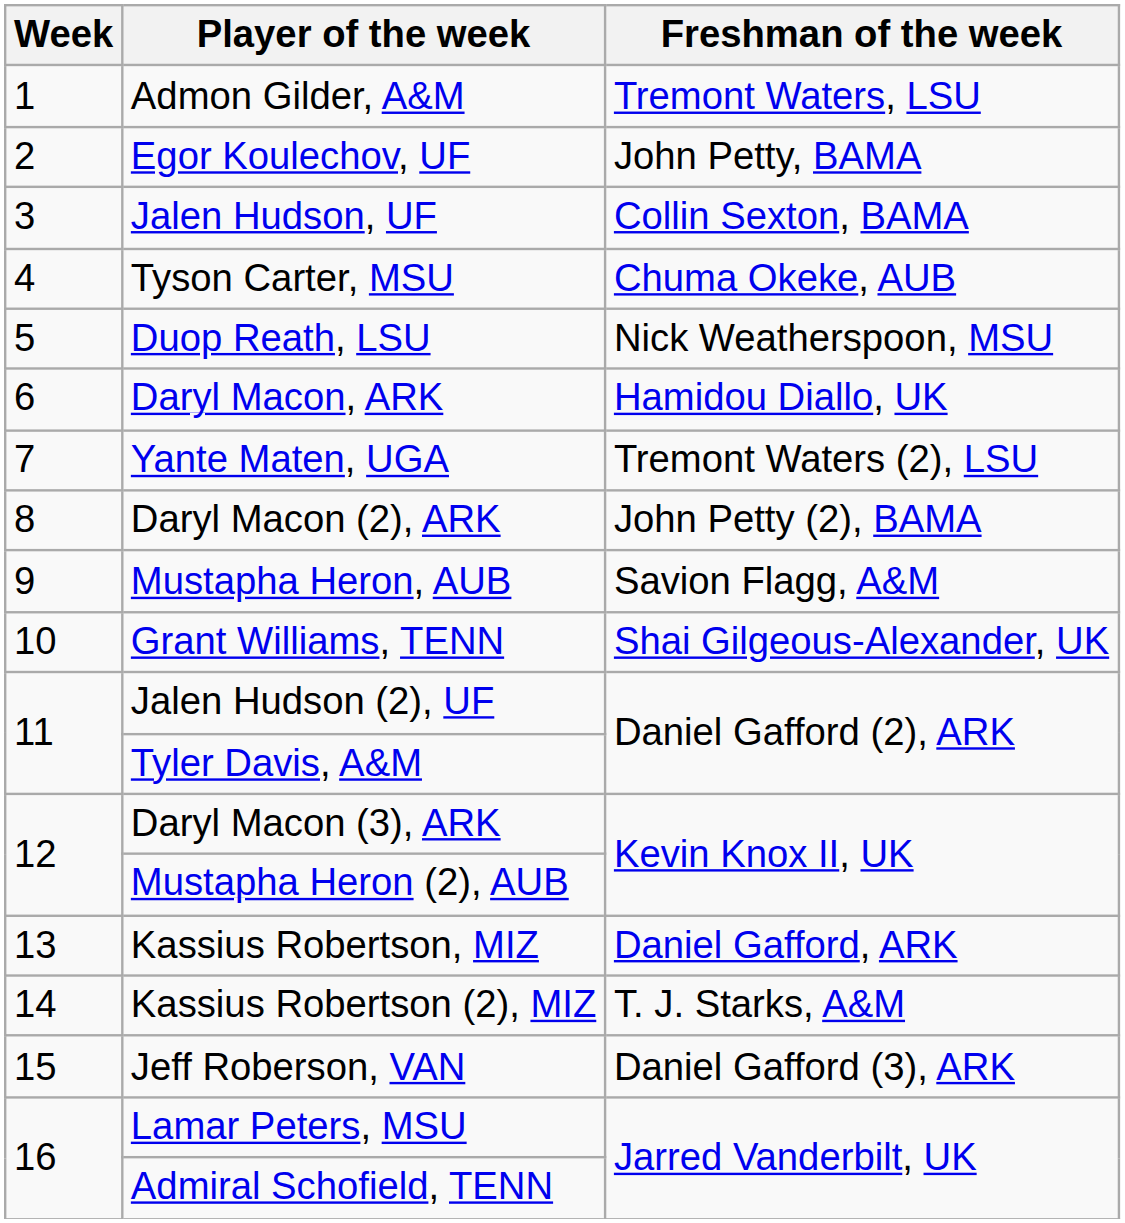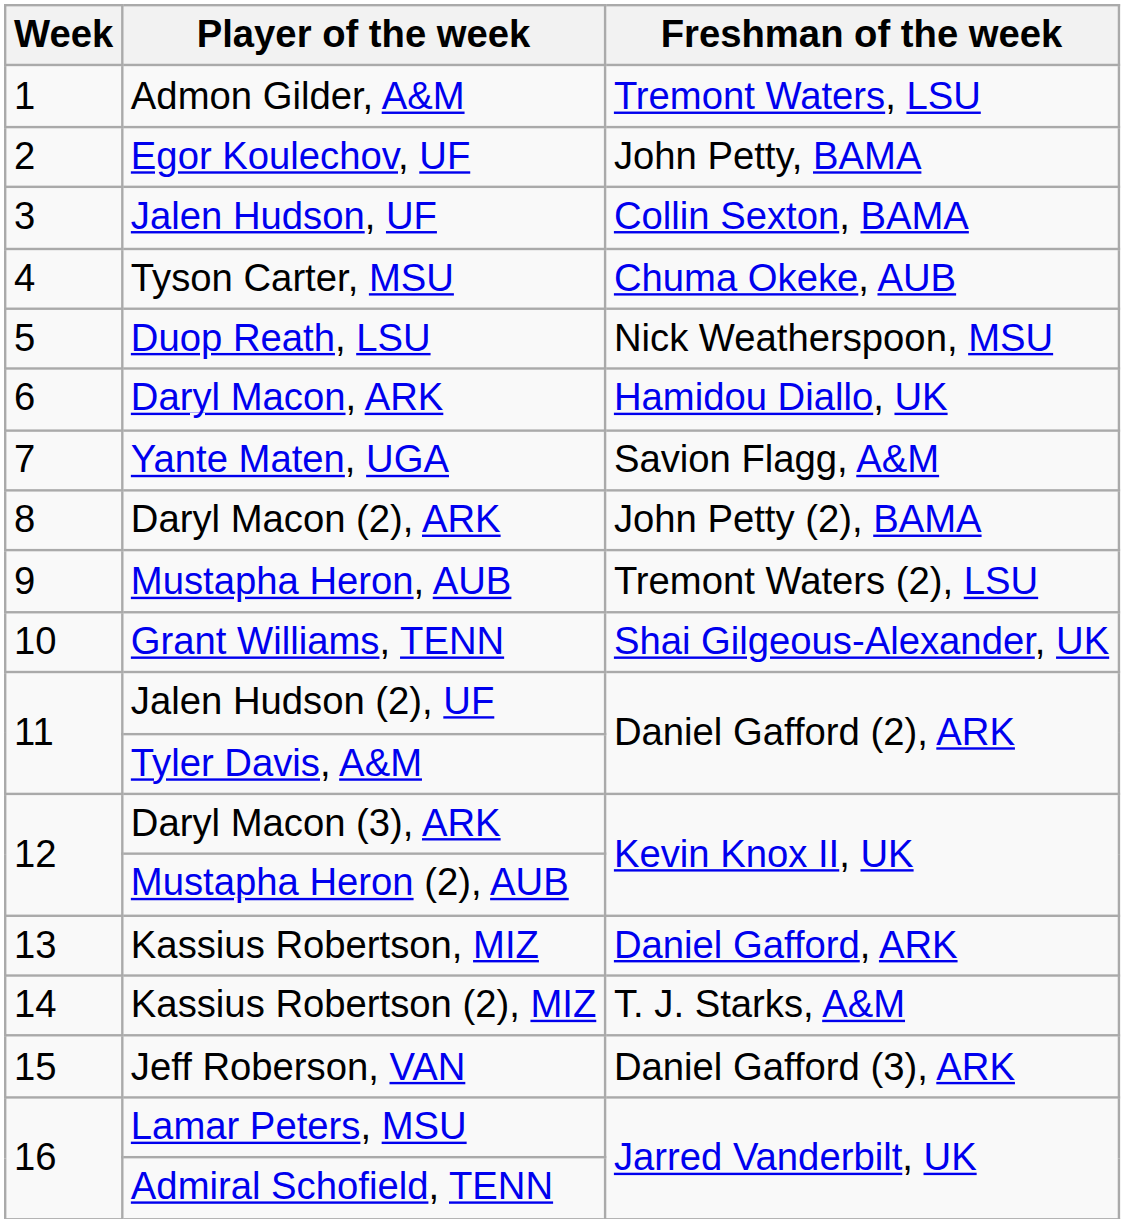 <table class="wikitable" border="1">
 <tr>
 <th>Week</th>
 <th>Player of the week</th>
 <th>Freshman of the week</th>
 </tr>
 <tr>
 <td>1</td>
 <td>Admon Gilder, <a href='#'>A&M</a></td>
 <td><a href='#'>Tremont Waters</a>, <a href='#'>LSU</a></td>
 </tr>
 <tr>
 <td>2</td>
 <td><a href='#'>Egor Koulechov</a>, <a href='#'>UF</a></td>
 <td>John Petty, <a href='#'>BAMA</a></td>
 </tr>
 <tr>
 <td>3</td>
 <td><a href='#'>Jalen Hudson</a>, <a href='#'>UF</a></td>
 <td><a href='#'>Collin Sexton</a>, <a href='#'>BAMA</a></td>
 </tr>
 <tr>
 <td>4</td>
 <td>Tyson Carter, <a href='#'>MSU</a></td>
 <td><a href='#'>Chuma Okeke</a>, <a href='#'>AUB</a></td>
 </tr>
 <tr>
 <td>5</td>
 <td><a href='#'>Duop Reath</a>, <a href='#'>LSU</a></td>
 <td>Nick Weatherspoon, <a href='#'>MSU</a></td>
 </tr>
 <tr>
 <td>6</td>
 <td><a href='#'>Daryl Macon</a>, <a href='#'>ARK</a></td>
 <td><a href='#'>Hamidou Diallo</a>, <a href='#'>UK</a></td>
 </tr>
 <tr>
 <td>7</td>
 <td><a href='#'>Yante Maten</a>, <a href='#'>UGA</a></td>
-<td>Tremont Waters (2), <a href='#'>LSU</a></td>
+<td>Savion Flagg, <a href='#'>A&M</a></td>
 </tr>
 <tr>
 <td>8</td>
 <td>Daryl Macon (2), <a href='#'>ARK</a></td>
 <td>John Petty (2), <a href='#'>BAMA</a></td>
 </tr>
 <tr>
 <td>9</td>
 <td><a href='#'>Mustapha Heron</a>, <a href='#'>AUB</a></td>
-<td>Savion Flagg, <a href='#'>A&M</a></td>
+<td>Tremont Waters (2), <a href='#'>LSU</a></td>
 </tr>
 <tr>
 <td>10</td>
 <td><a href='#'>Grant Williams</a>, <a href='#'>TENN</a></td>
 <td><a href='#'>Shai Gilgeous-Alexander</a>, <a href='#'>UK</a></td>
 </tr>
 <tr>
 <td rowspan=2 valign=middle>11</td>
 <td>Jalen Hudson (2), <a href='#'>UF</a></td>
 <td rowspan=2 valign=middle>Daniel Gafford (2), <a href='#'>ARK</a></td>
 </tr>
 <tr>
 <td><a href='#'>Tyler Davis</a>, <a href='#'>A&M</a></td>
 </tr>
 <tr>
 <td rowspan=2 valign=middle>12</td>
 <td>Daryl Macon (3), <a href='#'>ARK</a></td>
 <td rowspan=2 valign=middle><a href='#'>Kevin Knox II</a>, <a href='#'>UK</a></td>
 </tr>
 <tr>
 <td><a href='#'>Mustapha Heron</a> (2), <a href='#'>AUB</a></td>
 </tr>
 <tr>
 <td>13</td>
 <td>Kassius Robertson, <a href='#'>MIZ</a></td>
 <td><a href='#'>Daniel Gafford</a>, <a href='#'>ARK</a></td>
 </tr>
 <tr>
 <td>14</td>
 <td>Kassius Robertson (2), <a href='#'>MIZ</a></td>
 <td>T. J. Starks, <a href='#'>A&M</a></td>
 </tr>
 <tr>
 <td>15</td>
 <td>Jeff Roberson, <a href='#'>VAN</a></td>
 <td>Daniel Gafford (3), <a href='#'>ARK</a></td>
 </tr>
 <tr>
 <td rowspan=2 valign=middle>16</td>
 <td><a href='#'>Lamar Peters</a>, <a href='#'>MSU</a></td>
 <td rowspan=2 valign=middle><a href='#'>Jarred Vanderbilt</a>, <a href='#'>UK</a></td>
 </tr>
 <tr>
 <td><a href='#'>Admiral Schofield</a>, <a href='#'>TENN</a></td>
 </tr>
 </table>
